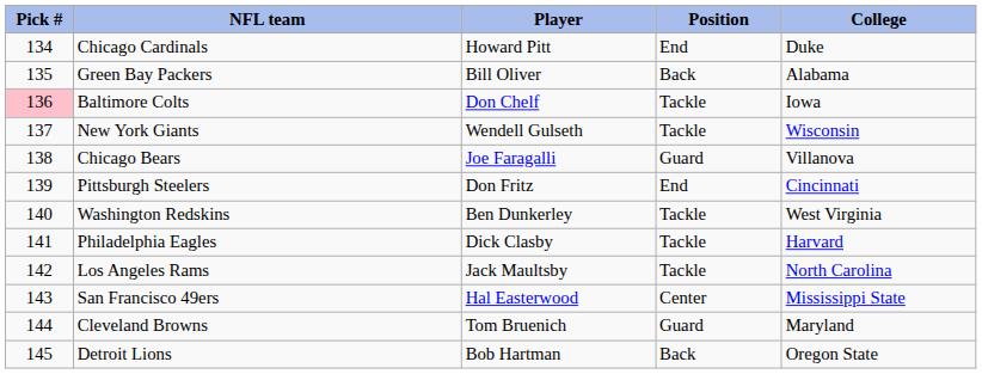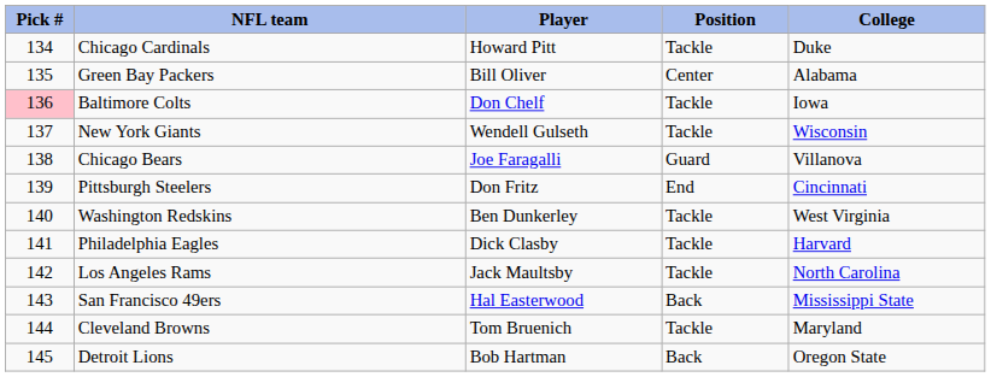 <table class="wikitable sortable sortable" style="width: 100%">
 <tr>
 <th style="background:#a8bdec; width:7%;">Pick #</th>
 <th style="width:40%; background:#a8bdec;">NFL team</th>
 <th style="width:20%; background:#a8bdec;">Player</th>
 <th style="width:13%; background:#a8bdec;">Position</th>
 <th style="background:#A8BDEC;">College</th>
 </tr>
 <tr>
 <td align=center>134</td>
 <td>Chicago Cardinals</td>
 <td>Howard Pitt</td>
-<td>End</td>
+<td>Tackle</td>
 <td>Duke</td>
 </tr>
 <tr>
 <td align=center>135</td>
 <td>Green Bay Packers</td>
 <td>Bill Oliver</td>
-<td>Back</td>
+<td>Center</td>
 <td>Alabama</td>
 </tr>
 <tr>
 <td align=center style="background: pink;">136</td>
 <td>Baltimore Colts</td>
 <td><a href='#'>Don Chelf</a></td>
 <td>Tackle</td>
 <td>Iowa</td>
 </tr>
 <tr>
 <td align=center>137</td>
 <td>New York Giants</td>
 <td>Wendell Gulseth</td>
 <td>Tackle</td>
 <td><a href='#'>Wisconsin</a></td>
 </tr>
 <tr>
 <td align=center>138</td>
 <td>Chicago Bears</td>
 <td><a href='#'>Joe Faragalli</a></td>
 <td>Guard</td>
 <td>Villanova</td>
 </tr>
 <tr>
 <td align=center>139</td>
 <td>Pittsburgh Steelers</td>
 <td>Don Fritz</td>
 <td>End</td>
 <td><a href='#'>Cincinnati</a></td>
 </tr>
 <tr>
 <td align=center>140</td>
 <td>Washington Redskins</td>
 <td>Ben Dunkerley</td>
 <td>Tackle</td>
 <td>West Virginia</td>
 </tr>
 <tr>
 <td align=center>141</td>
 <td>Philadelphia Eagles</td>
 <td>Dick Clasby</td>
 <td>Tackle</td>
 <td><a href='#'>Harvard</a></td>
 </tr>
 <tr>
 <td align=center>142</td>
 <td>Los Angeles Rams</td>
 <td>Jack Maultsby</td>
 <td>Tackle</td>
 <td><a href='#'>North Carolina</a></td>
 </tr>
 <tr>
 <td align=center>143</td>
 <td>San Francisco 49ers</td>
 <td><a href='#'>Hal Easterwood</a></td>
-<td>Center</td>
+<td>Back</td>
 <td><a href='#'>Mississippi State</a></td>
 </tr>
 <tr>
 <td align=center>144</td>
 <td>Cleveland Browns</td>
 <td>Tom Bruenich</td>
-<td>Guard</td>
+<td>Tackle</td>
 <td>Maryland</td>
 </tr>
 <tr>
 <td align=center>145</td>
 <td>Detroit Lions</td>
 <td>Bob Hartman</td>
 <td>Back</td>
 <td>Oregon State</td>
 </tr>
 </table>
